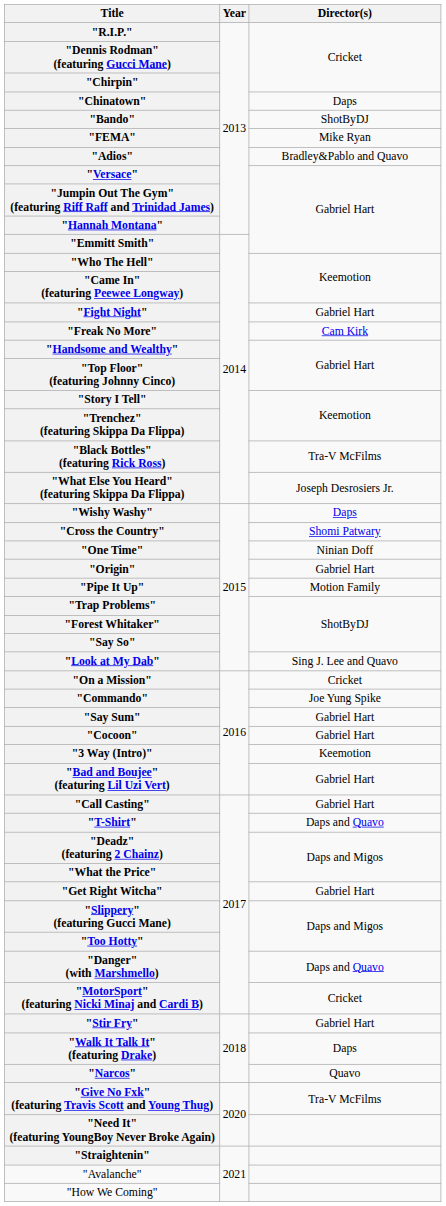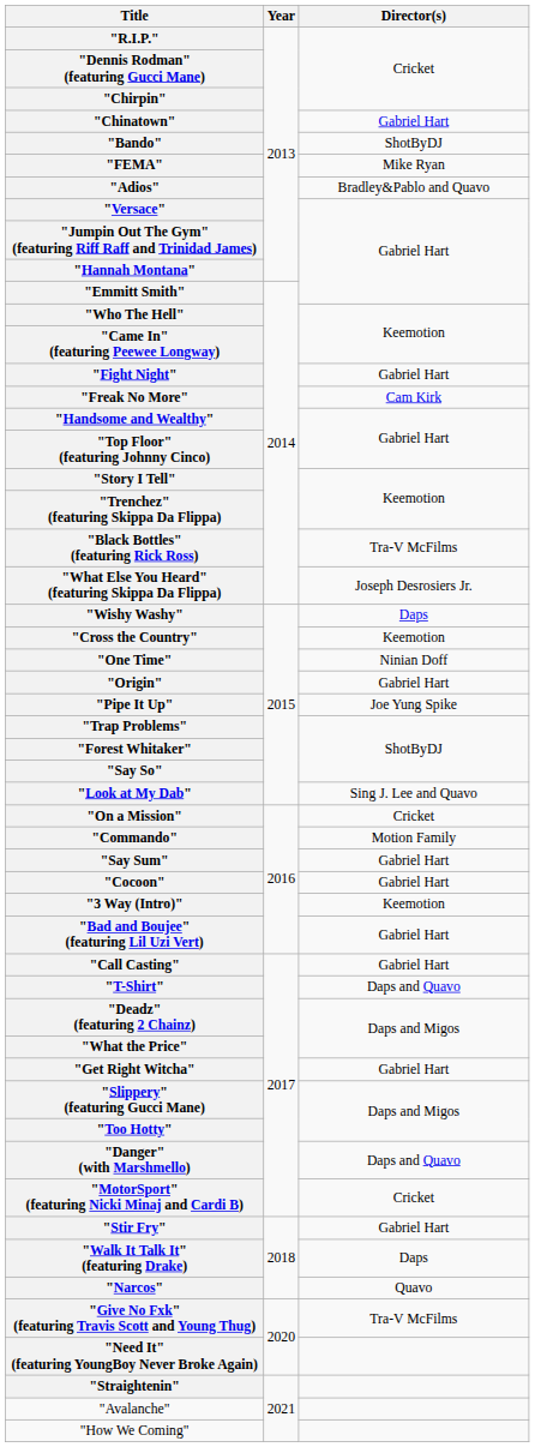 <table class="wikitable plainrowheaders" style="text-align:center;">
 <tr>
 <th scope="col" style="width:18em;">Title</th>
 <th scope="col">Year</th>
 <th scope="col" style="width:16em;">Director(s)</th>
 </tr>
 <tr>
 <th scope="row">"R.I.P."</th>
 <td rowspan="10">2013</td>
 <td rowspan="3">Cricket</td>
 </tr>
 <tr>
 <th scope="row">"Dennis Rodman"<br><span>(featuring <a href='#'>Gucci Mane</a>)</span></th>
 </tr>
 <tr>
 <th scope="row">"Chirpin"</th>
 </tr>
 <tr>
 <th scope="row">"Chinatown"</th>
-<td>Daps</td>
+<td><a href='#'>Gabriel Hart</a></td>
 </tr>
 <tr>
 <th scope="row">"Bando"</th>
 <td>ShotByDJ</td>
 </tr>
 <tr>
 <th scope="row">"FEMA"</th>
 <td>Mike Ryan</td>
 </tr>
 <tr>
 <th scope="row">"Adios"</th>
 <td>Bradley&Pablo and Quavo</td>
 </tr>
 <tr>
 <th scope="row">"<a href='#'>Versace</a>"</th>
 <td rowspan="4">Gabriel Hart</td>
 </tr>
 <tr>
 <th scope="row">"Jumpin Out The Gym"<br><span>(featuring <a href='#'>Riff Raff</a> and <a href='#'>Trinidad James</a>)</span></th>
 </tr>
 <tr>
 <th scope="row">"<a href='#'>Hannah Montana</a>"</th>
 </tr>
 <tr>
 <th scope="row">"Emmitt Smith"</th>
 <td rowspan="11">2014</td>
 </tr>
 <tr>
 <th scope="row">"Who The Hell"</th>
 <td rowspan="2">Keemotion</td>
 </tr>
 <tr>
 <th scope="row">"Came In"<br><span>(featuring <a href='#'>Peewee Longway</a>)</span></th>
 </tr>
 <tr>
 <th scope="row">"<a href='#'>Fight Night</a>"</th>
 <td>Gabriel Hart</td>
 </tr>
 <tr>
 <th scope="row">"Freak No More"</th>
 <td><a href='#'>Cam Kirk</a></td>
 </tr>
 <tr>
 <th scope="row">"<a href='#'>Handsome and Wealthy</a>"</th>
 <td rowspan="2">Gabriel Hart</td>
 </tr>
 <tr>
 <th scope="row">"Top Floor"<br><span>(featuring Johnny Cinco)</span></th>
 </tr>
 <tr>
 <th scope="row">"Story I Tell"</th>
 <td rowspan="2">Keemotion</td>
 </tr>
 <tr>
 <th scope="row">"Trenchez"<br><span>(featuring Skippa Da Flippa)</span></th>
 </tr>
 <tr>
 <th scope="row">"Black Bottles"<br><span>(featuring <a href='#'>Rick Ross</a>)</span></th>
 <td>Tra-V McFilms</td>
 </tr>
 <tr>
 <th scope="row">"What Else You Heard"<br><span>(featuring Skippa Da Flippa)</span></th>
 <td>Joseph Desrosiers  Jr.</td>
 </tr>
 <tr>
 <th scope="row">"Wishy Washy"</th>
 <td rowspan="9">2015</td>
 <td><a href='#'>Daps</a></td>
 </tr>
 <tr>
 <th scope="row">"Cross the Country"</th>
-<td><a href='#'>Shomi Patwary</a></td>
+<td>Keemotion</td>
 </tr>
 <tr>
 <th scope="row">"One Time"</th>
 <td>Ninian Doff</td>
 </tr>
 <tr>
 <th scope="row">"Origin"</th>
 <td>Gabriel Hart</td>
 </tr>
 <tr>
 <th scope="row">"Pipe It Up"</th>
-<td>Motion Family</td>
+<td>Joe Yung Spike</td>
 </tr>
 <tr>
 <th scope="row">"Trap Problems"</th>
 <td rowspan="3">ShotByDJ</td>
 </tr>
 <tr>
 <th scope="row">"Forest Whitaker"</th>
 </tr>
 <tr>
 <th scope="row">"Say So"</th>
 </tr>
 <tr>
 <th scope="row">"<a href='#'>Look at My Dab</a>"</th>
 <td>Sing J. Lee and Quavo</td>
 </tr>
 <tr>
 <th scope="row">"On a Mission"</th>
 <td rowspan="6">2016</td>
 <td>Cricket</td>
 </tr>
 <tr>
 <th scope="row">"Commando"</th>
-<td>Joe Yung Spike</td>
+<td>Motion Family</td>
 </tr>
 <tr>
 <th scope="row">"Say Sum"</th>
 <td>Gabriel Hart</td>
 </tr>
 <tr>
 <th scope="row">"Cocoon"</th>
 <td>Gabriel Hart</td>
 </tr>
 <tr>
 <th scope="row">"3 Way (Intro)"</th>
 <td>Keemotion</td>
 </tr>
 <tr>
 <th scope="row">"<a href='#'>Bad and Boujee</a>"<br><span>(featuring <a href='#'>Lil Uzi Vert</a>)</span></th>
 <td>Gabriel Hart</td>
 </tr>
 <tr>
 <th scope="row">"Call Casting"</th>
 <td rowspan="9">2017</td>
 <td>Gabriel Hart</td>
 </tr>
 <tr>
 <th scope="row">"<a href='#'>T-Shirt</a>"</th>
 <td>Daps and <a href='#'>Quavo</a></td>
 </tr>
 <tr>
 <th scope="row">"Deadz"<br><span>(featuring <a href='#'>2 Chainz</a>)</span></th>
 <td rowspan="2">Daps and Migos</td>
 </tr>
 <tr>
 <th scope="row">"What the Price"</th>
 </tr>
 <tr>
 <th scope="row">"Get Right Witcha"</th>
 <td>Gabriel Hart</td>
 </tr>
 <tr>
 <th scope="row">"<a href='#'>Slippery</a>"<br><span>(featuring Gucci Mane)</span></th>
 <td rowspan="2">Daps and Migos</td>
 </tr>
 <tr>
 <th scope="row">"<a href='#'>Too Hotty</a>"</th>
 </tr>
 <tr>
 <th scope="row">"Danger"<br><span>(with <a href='#'>Marshmello</a>)</span></th>
 <td>Daps and <a href='#'>Quavo</a></td>
 </tr>
 <tr>
 <th scope="row">"<a href='#'>MotorSport</a>"<br><span>(featuring <a href='#'>Nicki Minaj</a> and <a href='#'>Cardi B</a>)</span></th>
 <td>Cricket</td>
 </tr>
 <tr>
 <th scope="row">"<a href='#'>Stir Fry</a>"</th>
 <td rowspan="3">2018</td>
 <td>Gabriel Hart</td>
 </tr>
 <tr>
 <th scope="row">"<a href='#'>Walk It Talk It</a>"<br><span>(featuring <a href='#'>Drake</a>)</span></th>
 <td>Daps</td>
 </tr>
 <tr>
 <th scope="row">"<a href='#'>Narcos</a>"</th>
 <td>Quavo</td>
 </tr>
 <tr>
 <th scope="row">"<a href='#'>Give No Fxk</a>"<br><span>(featuring <a href='#'>Travis Scott</a>  and <a href='#'>Young Thug</a>)</span></th>
 <td rowspan="2">2020</td>
 <td>Tra-V McFilms</td>
 </tr>
 <tr>
 <th scope="row">"Need It"<br><span>(featuring YoungBoy Never Broke Again)</span></th>
 <td></td>
 </tr>
 <tr>
 <th scope="row">"Straightenin"</th>
 <td rowspan="3">2021</td>
 <td></td>
 </tr>
 <tr>
 <td>"Avalanche"</td>
 <td></td>
 </tr>
 <tr>
 <td>"How We Coming"</td>
 </tr>
 </table>
